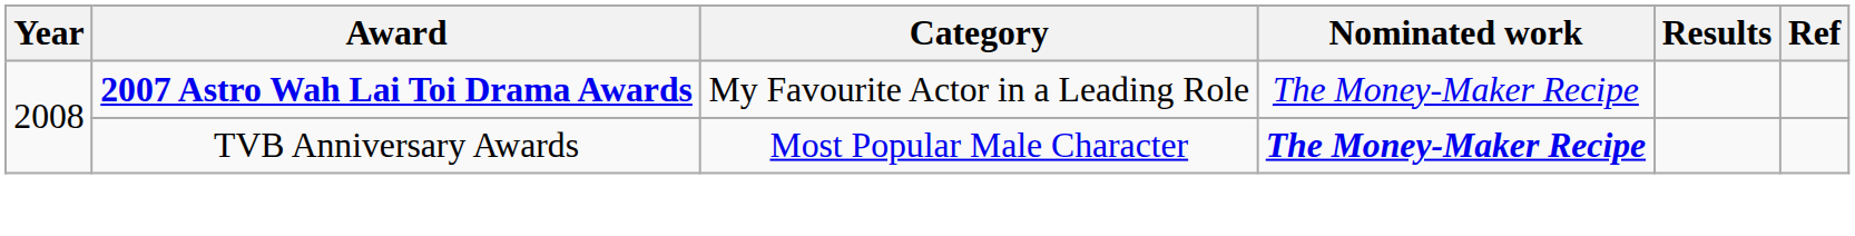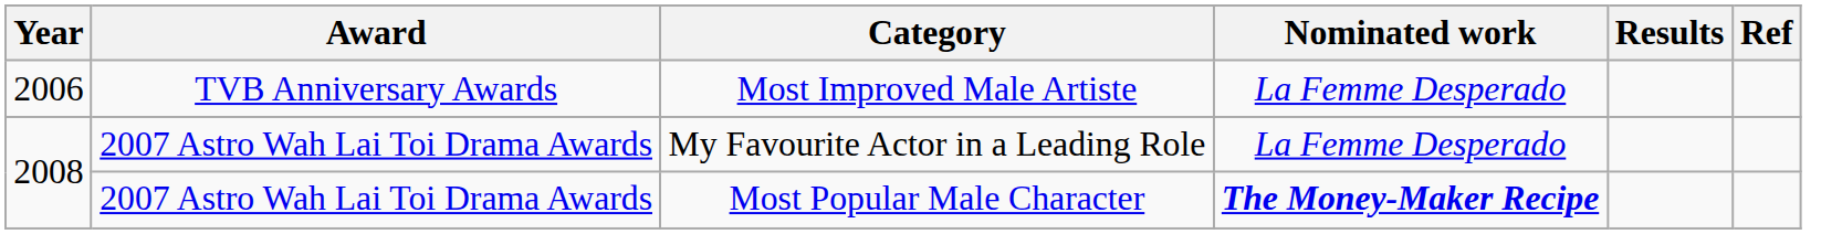 <table class="wikitable sortable" style="text-align: center;">
 <tr>
 <th>Year</th>
 <th>Award</th>
 <th>Category</th>
 <th>Nominated work</th>
 <th>Results</th>
 <th>Ref</th>
 </tr>
 <tr>
-<td rowspan="2">2008</td>
-<td><strong><a href='#'>2007 Astro Wah Lai Toi Drama Awards</a></strong></td>
-<td>My Favourite Actor in a Leading Role</td>
-<td><em><a href='#'>The Money-Maker Recipe</a></em></td>
+<td>2006</td>
+<td><a href='#'>TVB Anniversary Awards</a></td>
+<td><a href='#'>Most Improved Male Artiste</a></td>
+<td><em><a href='#'>La Femme Desperado</a></em></td>
 <td></td>
 <td></td>
 </tr>
 <tr>
-<td>TVB Anniversary Awards</td>
+<td rowspan="2">2008</td>
+<td><a href='#'>2007 Astro Wah Lai Toi Drama Awards</a></td>
+<td>My Favourite Actor in a Leading Role</td>
+<td><em><a href='#'>La Femme Desperado</a></em></td>
+<td></td>
+<td></td>
+</tr>
+<tr>
+<td><a href='#'>2007 Astro Wah Lai Toi Drama Awards</a></td>
 <td><a href='#'>Most Popular Male Character</a></td>
 <td><strong><em><a href='#'>The Money-Maker Recipe</a></em></strong></td>
 <td></td>
 <td></td>
 </tr>
 </table>
